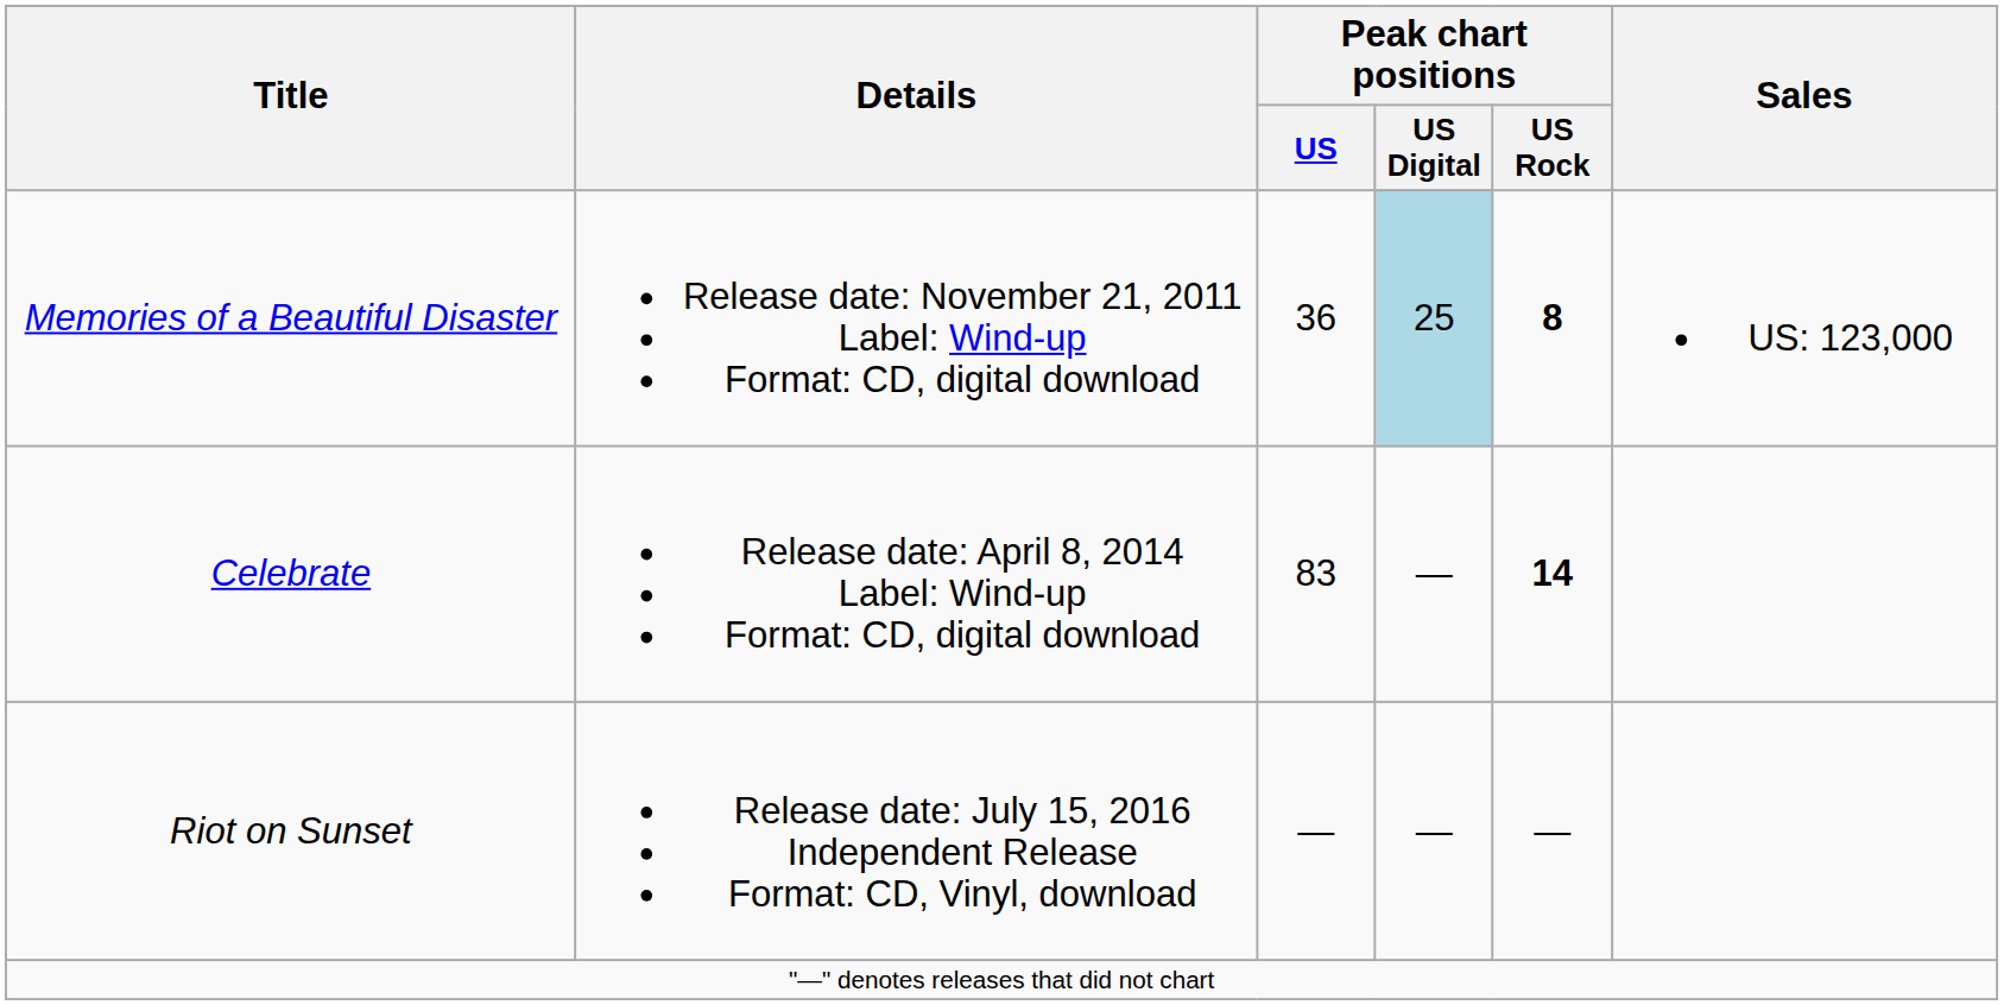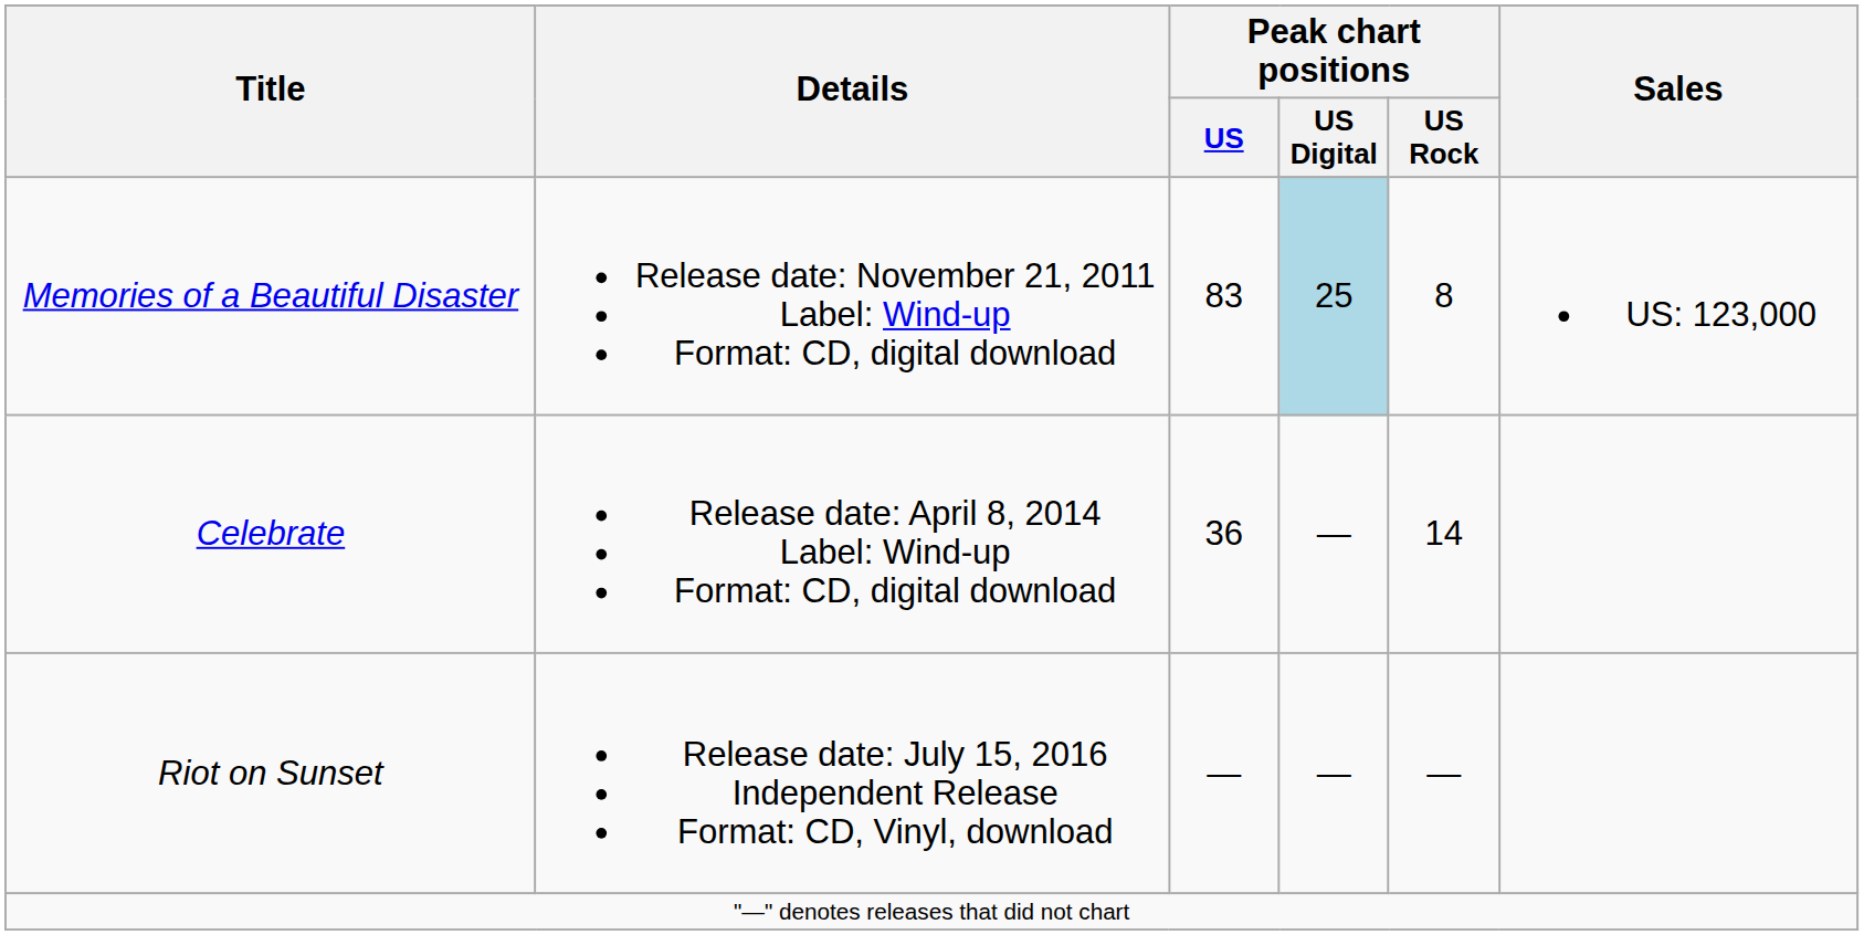 <table class="wikitable" style="text-align:center;">
 <tr>
 <th rowspan="2" style="width:15em;">Title</th>
 <th rowspan="2" style="width:18em;">Details</th>
 <th colspan="3">Peak chart<br>positions</th>
 <th rowspan="2" style="width:10em;">Sales</th>
 </tr>
 <tr style="font-size:smaller;">
 <th width="45"><a href='#'>US</a><br></th>
 <th width="45">US<br>Digital</th>
 <th width="45">US<br>Rock</th>
 </tr>
 <tr>
 <td><em><a href='#'>Memories of a Beautiful Disaster</a></em></td>
 <td><br><ul><li>Release date: November 21, 2011</li><li>Label: <a href='#'>Wind-up</a></li><li>Format: CD, digital download</li></ul></td>
-<td>36</td>
+<td>83</td>
 <td style="background: lightblue;">25</td>
-<td><strong>8</strong></td>
+<td>8</td>
 <td><br><ul><li>US: 123,000</li></ul></td>
 </tr>
 <tr>
 <td><em><a href='#'>Celebrate</a></em></td>
 <td><br><ul><li>Release date: April 8, 2014</li><li>Label: Wind-up</li><li>Format: CD, digital download</li></ul></td>
-<td>83</td>
+<td>36</td>
 <td>—</td>
-<td><strong>14</strong></td>
+<td>14</td>
 <td></td>
 </tr>
 <tr>
 <td><em>Riot on Sunset</em></td>
 <td><br><ul><li>Release date: July 15, 2016</li><li>Independent Release</li><li>Format: CD, Vinyl, download</li></ul></td>
 <td>—</td>
 <td>—</td>
 <td>—</td>
 <td></td>
 </tr>
 <tr>
 <td colspan="10" style="font-size:8pt">"—" denotes releases that did not chart</td>
 </tr>
 </table>
